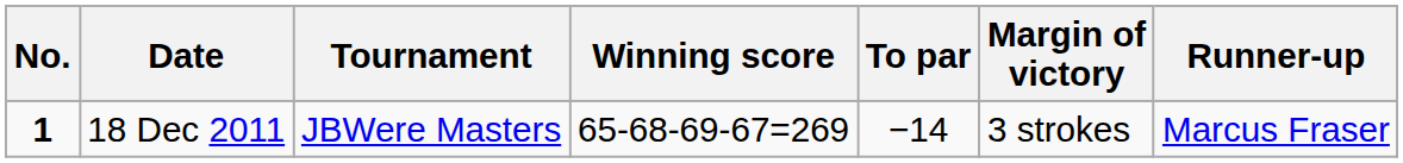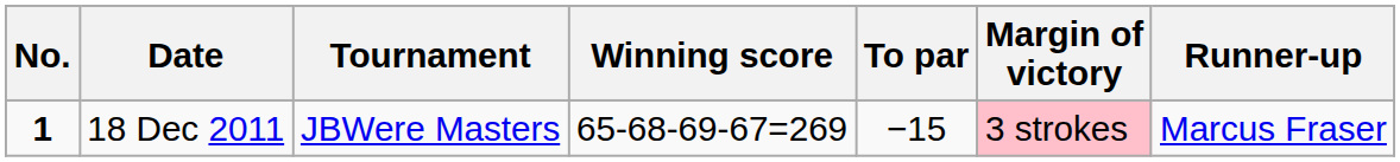 <table class="wikitable" style="font-size:95%;">
 <tr>
 <th>No.</th>
 <th>Date</th>
 <th>Tournament</th>
 <th>Winning score</th>
 <th>To par</th>
 <th>Margin of<br>victory</th>
 <th>Runner-up</th>
 </tr>
 <tr>
 <td align=center><strong>1</strong></td>
 <td align=right>18 Dec <a href='#'>2011</a></td>
 <td><a href='#'>JBWere Masters</a></td>
 <td>65-68-69-67=269</td>
-<td align=center>−14</td>
-<td>3 strokes</td>
+<td align=center>−15</td>
+<td style="background: pink;">3 strokes</td>
 <td> <a href='#'>Marcus Fraser</a></td>
 </tr>
 </table>
